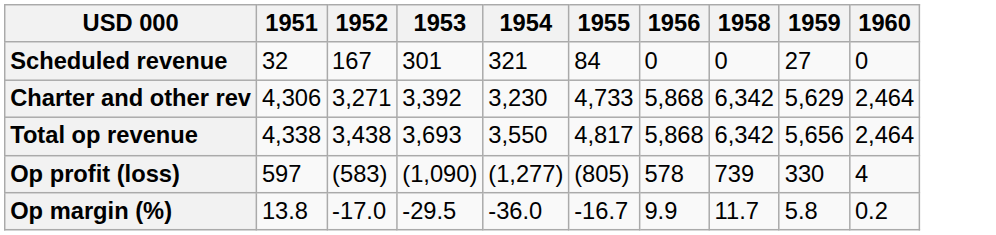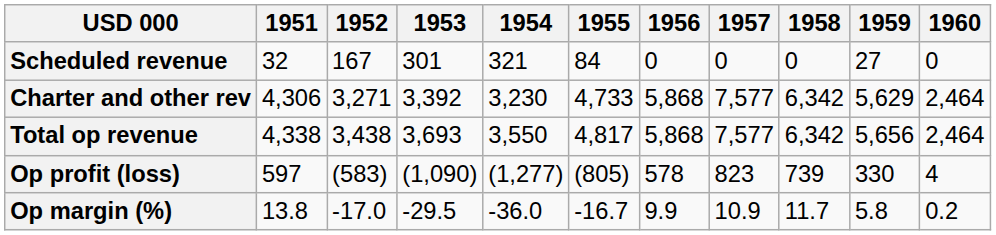 <table class="wikitable plain-row-headers defaultright">
 <tr>
 <th>USD 000</th>
 <th>1951</th>
 <th>1952</th>
 <th>1953</th>
 <th>1954</th>
 <th>1955</th>
 <th>1956</th>
+<th>1957</th>
 <th>1958</th>
 <th>1959</th>
 <th>1960</th>
 </tr>
 <tr>
 <th style="text-align: left;">Scheduled revenue</th>
 <td>32</td>
 <td>167</td>
 <td>301</td>
 <td>321</td>
 <td>84</td>
 <td>0</td>
 <td>0</td>
+<td>0</td>
 <td>27</td>
 <td>0</td>
 </tr>
 <tr>
 <th style="text-align: left;">Charter and other rev</th>
 <td>4,306</td>
 <td>3,271</td>
 <td>3,392</td>
 <td>3,230</td>
 <td>4,733</td>
 <td>5,868</td>
+<td>7,577</td>
 <td>6,342</td>
 <td>5,629</td>
 <td>2,464</td>
 </tr>
 <tr>
 <th style="text-align: left;">Total op revenue</th>
 <td>4,338</td>
 <td>3,438</td>
 <td>3,693</td>
 <td>3,550</td>
 <td>4,817</td>
 <td>5,868</td>
+<td>7,577</td>
 <td>6,342</td>
 <td>5,656</td>
 <td>2,464</td>
 </tr>
 <tr>
 <th style="text-align: left;">Op profit (loss)</th>
 <td>597</td>
 <td>(583)</td>
 <td>(1,090)</td>
 <td>(1,277)</td>
 <td>(805)</td>
 <td>578</td>
+<td>823</td>
 <td>739</td>
 <td>330</td>
 <td>4</td>
 </tr>
 <tr>
 <th style="text-align: left;">Op margin (%)</th>
 <td>13.8</td>
 <td>-17.0</td>
 <td>-29.5</td>
 <td>-36.0</td>
 <td>-16.7</td>
 <td>9.9</td>
+<td>10.9</td>
 <td>11.7</td>
 <td>5.8</td>
 <td>0.2</td>
 </tr>
 </table>
